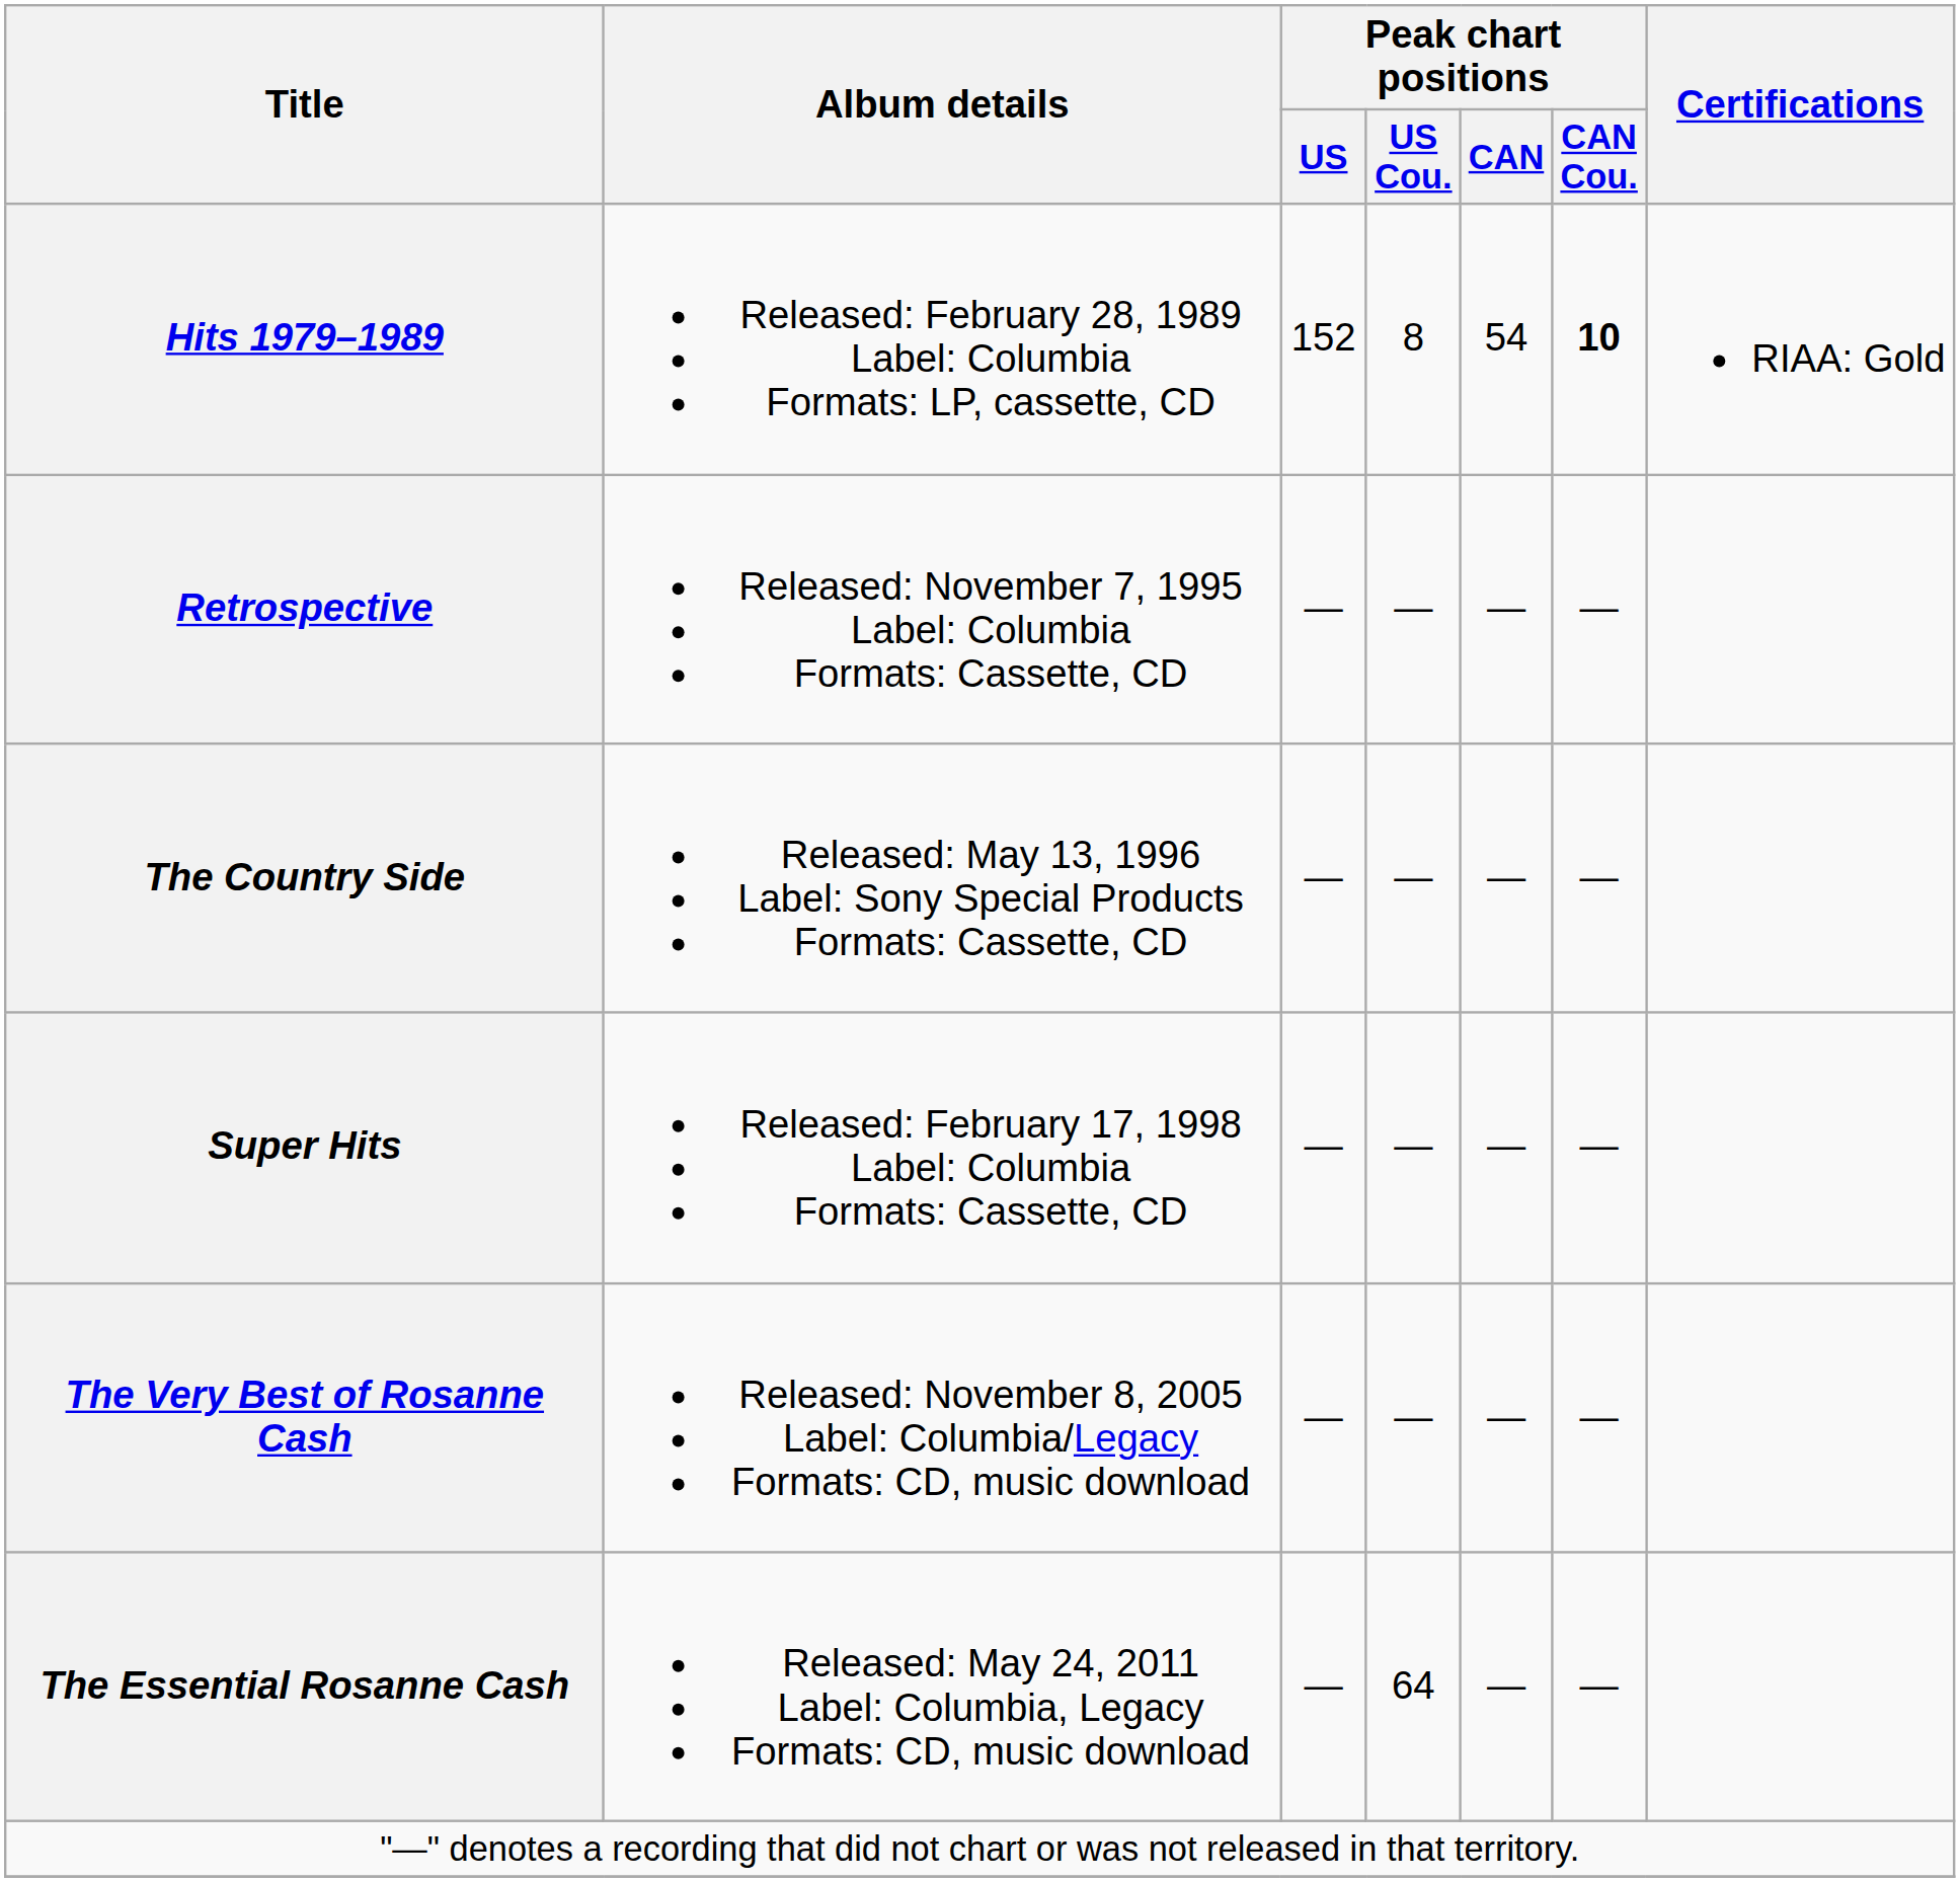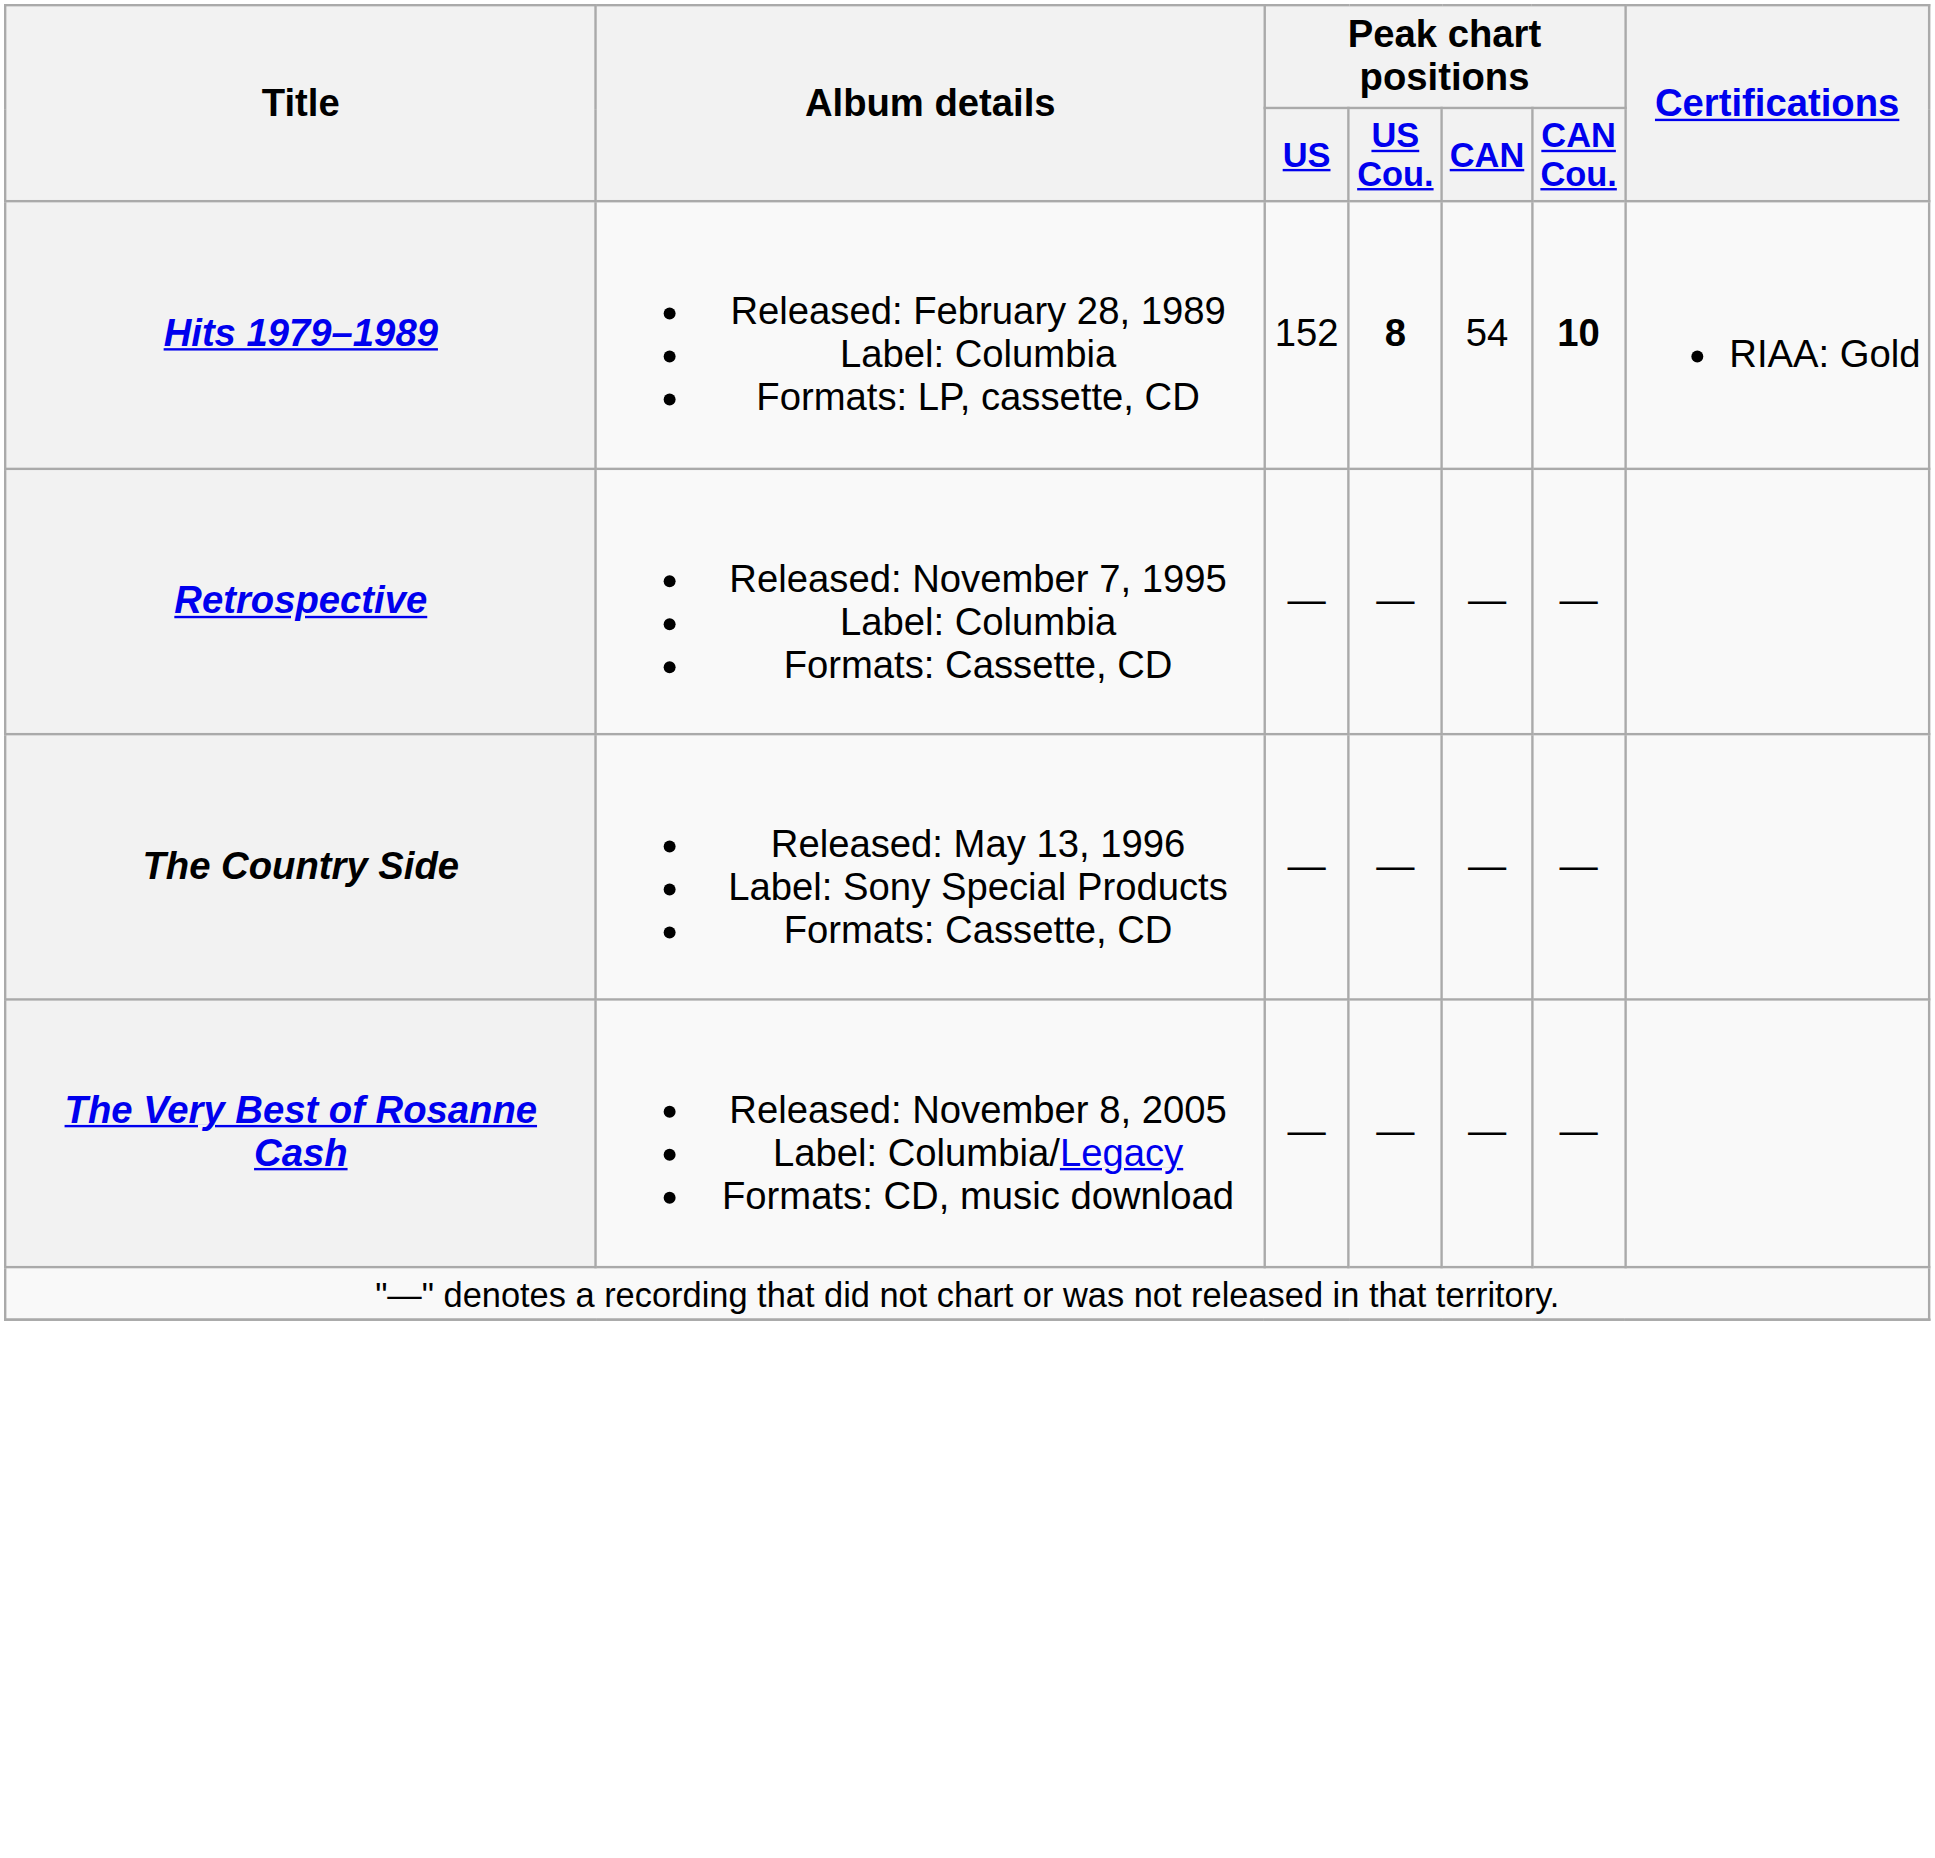 <table class="wikitable plainrowheaders" style="text-align:center;" border="1">
 <tr>
 <th scope="col" rowspan="2" style="width:15em;">Title</th>
 <th scope="col" rowspan="2" style="width:17em;">Album details</th>
 <th scope="col" colspan="4">Peak chart positions</th>
 <th scope="col" rowspan="2"><a href='#'>Certifications</a></th>
 </tr>
 <tr>
 <th scope="col" style="width:2em;font-size:90%;"><a href='#'>US</a><br></th>
 <th scope="col" style="width:2em;font-size:90%;"><a href='#'>US<br>Cou.</a><br></th>
 <th scope="col" style="width:2em;font-size:90%;"><a href='#'>CAN</a><br></th>
 <th scope="col" style="width:2em;font-size:90%;"><a href='#'>CAN<br>Cou.</a><br></th>
 </tr>
 <tr>
 <th scope="row"><em><a href='#'>Hits 1979–1989</a></em></th>
 <td><br><ul><li>Released: February 28, 1989</li><li>Label: Columbia</li><li>Formats: LP, cassette, CD</li></ul></td>
 <td>152</td>
-<td>8</td>
+<td><strong>8</strong></td>
 <td>54</td>
 <td><strong>10</strong></td>
 <td><br><ul><li>RIAA: Gold</li></ul></td>
 </tr>
 <tr>
 <th scope="row"><em><a href='#'>Retrospective</a></em></th>
 <td><br><ul><li>Released: November 7, 1995</li><li>Label: Columbia</li><li>Formats: Cassette, CD</li></ul></td>
 <td>—</td>
 <td>—</td>
 <td>—</td>
 <td>—</td>
 <td></td>
 </tr>
 <tr>
 <th scope="row"><em>The Country Side</em></th>
 <td><br><ul><li>Released: May 13, 1996</li><li>Label: Sony Special Products</li><li>Formats: Cassette, CD</li></ul></td>
 <td>—</td>
 <td>—</td>
 <td>—</td>
 <td>—</td>
 <td></td>
 </tr>
 <tr>
-<th scope="row"><em>Super Hits</em></th>
-<td><br><ul><li>Released: February 17, 1998</li><li>Label: Columbia</li><li>Formats: Cassette, CD</li></ul></td>
-<td>—</td>
-<td>—</td>
-<td>—</td>
-<td>—</td>
-<td></td>
-</tr>
-<tr>
 <th scope="row"><em><a href='#'>The Very Best of Rosanne Cash</a></em></th>
 <td><br><ul><li>Released: November 8, 2005</li><li>Label: Columbia/<a href='#'>Legacy</a></li><li>Formats: CD, music download</li></ul></td>
 <td>—</td>
 <td>—</td>
-<td>—</td>
-<td>—</td>
-<td></td>
-</tr>
-<tr>
-<th scope="row"><em>The Essential Rosanne Cash</em></th>
-<td><br><ul><li>Released: May 24, 2011</li><li>Label: Columbia, Legacy</li><li>Formats: CD, music download</li></ul></td>
-<td>—</td>
-<td>64</td>
 <td>—</td>
 <td>—</td>
 <td></td>
 </tr>
 <tr>
 <td colspan="7" style="font-size:90%">"—" denotes a recording that did not chart or was not released in that territory.</td>
 </tr>
 <tr>
 </tr>
 </table>
